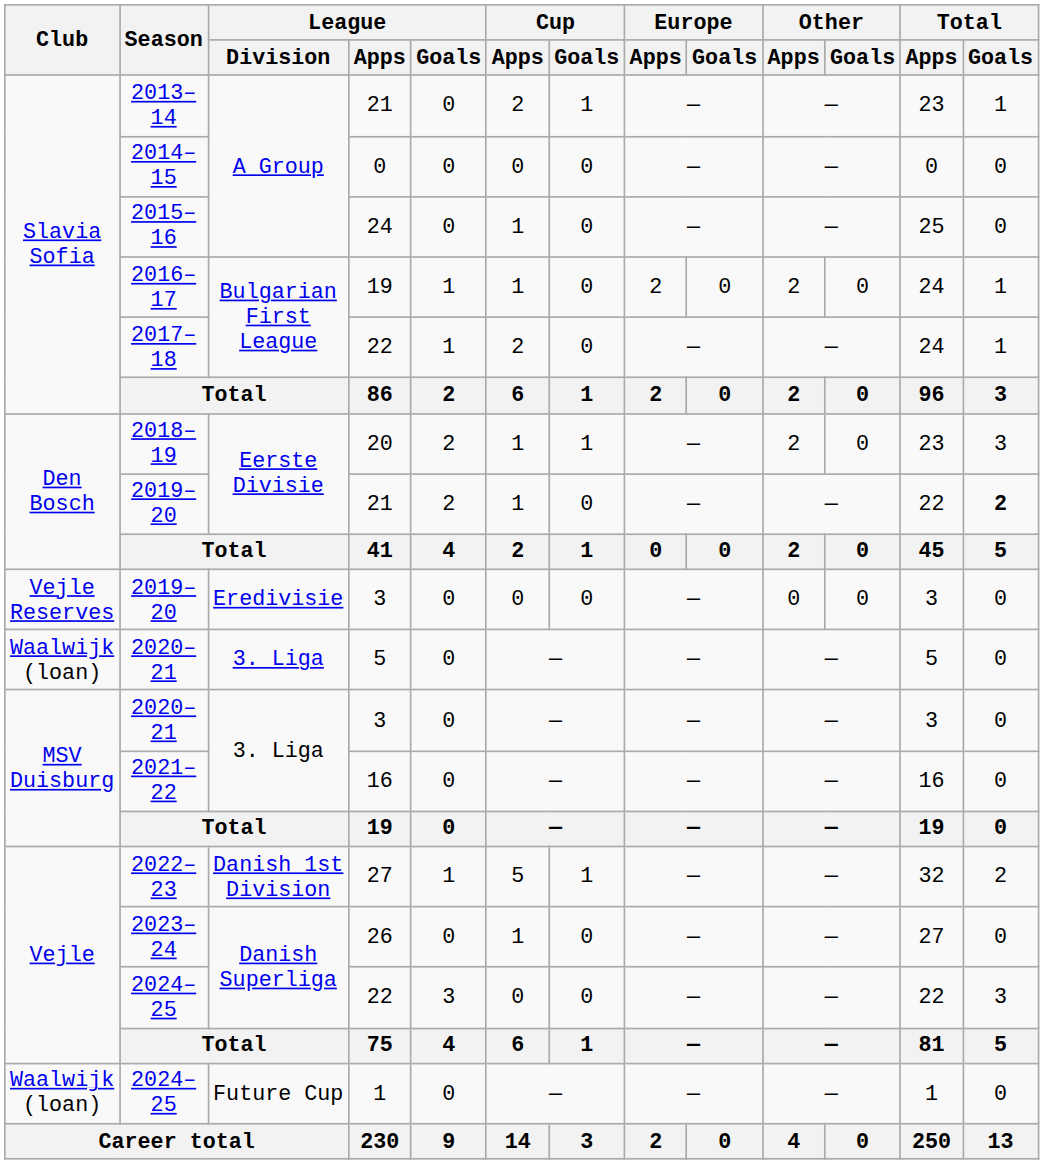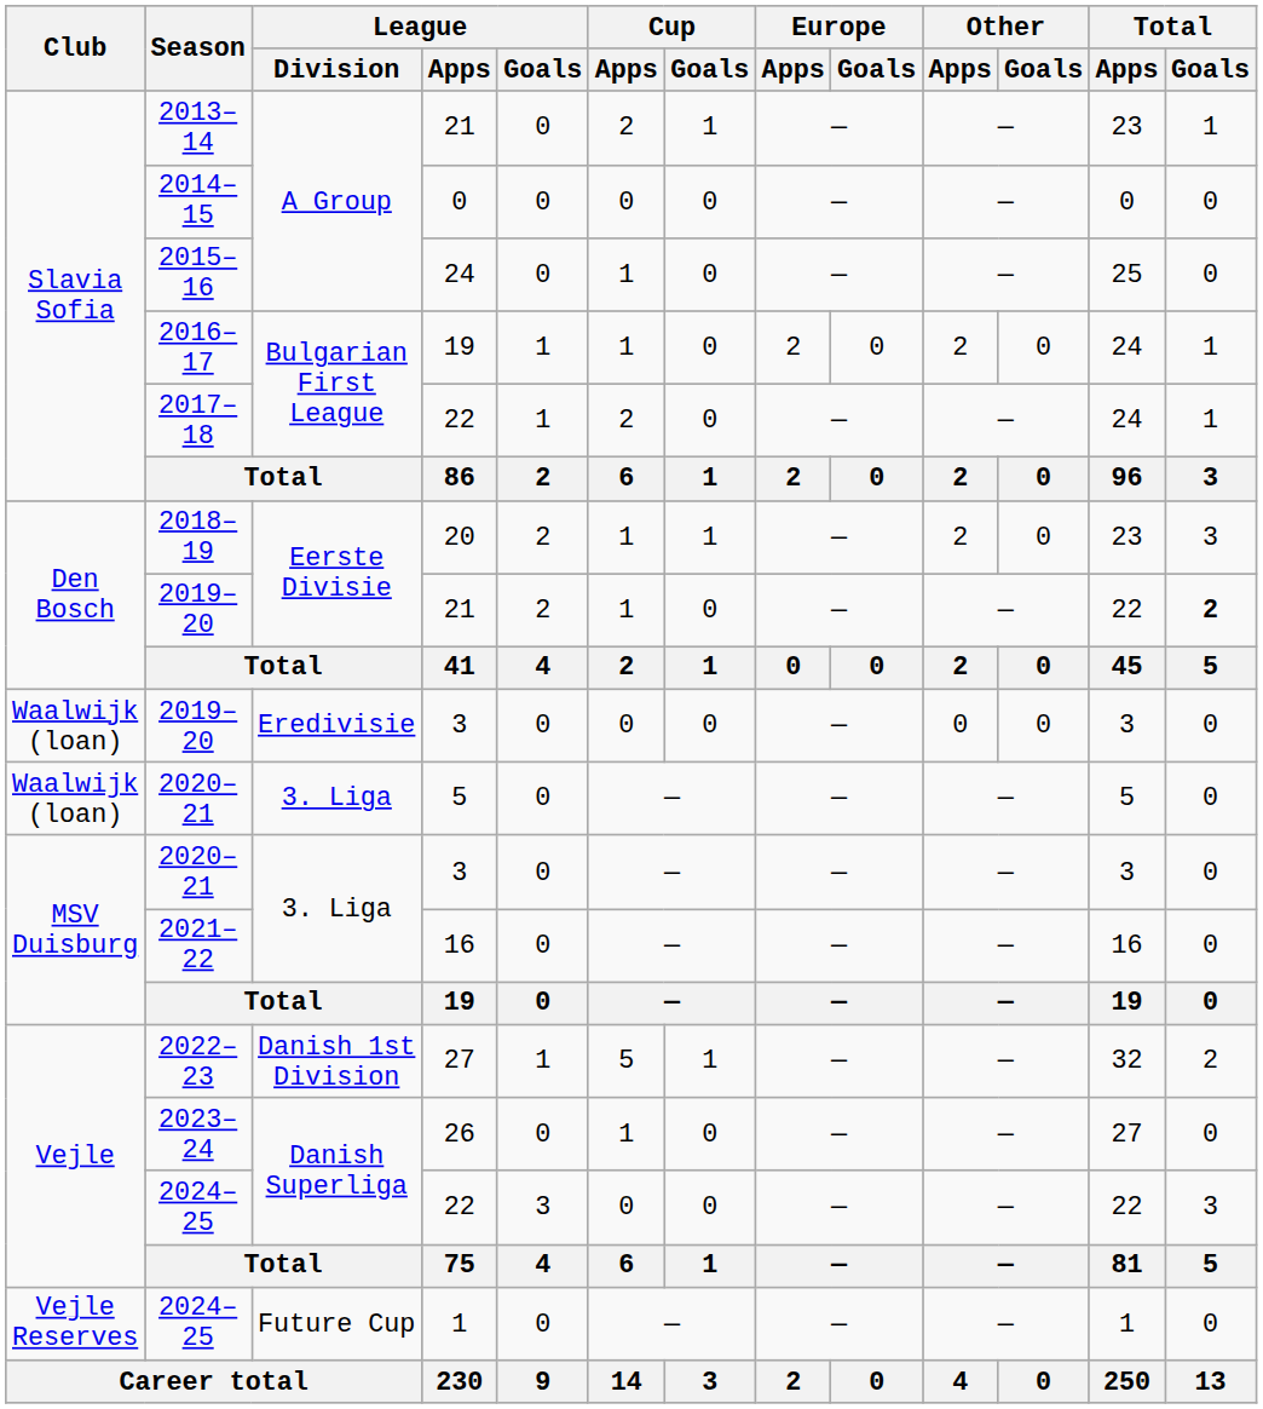 <table class="wikitable" style="text-align:center">
 <tr>
 <th rowspan="2">Club</th>
 <th rowspan="2">Season</th>
 <th colspan="3">League</th>
 <th colspan="2">Cup</th>
 <th colspan="2">Europe</th>
 <th colspan="2">Other</th>
 <th colspan="2">Total</th>
 </tr>
 <tr>
 <th>Division</th>
 <th>Apps</th>
 <th>Goals</th>
 <th>Apps</th>
 <th>Goals</th>
 <th>Apps</th>
 <th>Goals</th>
 <th>Apps</th>
 <th>Goals</th>
 <th>Apps</th>
 <th>Goals</th>
 </tr>
 <tr>
 <td rowspan="6"><a href='#'>Slavia Sofia</a></td>
 <td><a href='#'>2013–14</a></td>
 <td rowspan="3"><a href='#'>A Group</a></td>
 <td>21</td>
 <td>0</td>
 <td>2</td>
 <td>1</td>
 <td colspan="2">—</td>
 <td colspan="2">—</td>
 <td>23</td>
 <td>1</td>
 </tr>
 <tr>
 <td><a href='#'>2014–15</a></td>
 <td>0</td>
 <td>0</td>
 <td>0</td>
 <td>0</td>
 <td colspan="2">—</td>
 <td colspan="2">—</td>
 <td>0</td>
 <td>0</td>
 </tr>
 <tr>
 <td><a href='#'>2015–16</a></td>
 <td>24</td>
 <td>0</td>
 <td>1</td>
 <td>0</td>
 <td colspan="2">—</td>
 <td colspan="2">—</td>
 <td>25</td>
 <td>0</td>
 </tr>
 <tr>
 <td><a href='#'>2016–17</a></td>
 <td rowspan="2"><a href='#'>Bulgarian First League</a></td>
 <td>19</td>
 <td>1</td>
 <td>1</td>
 <td>0</td>
 <td>2</td>
 <td>0</td>
 <td>2</td>
 <td>0</td>
 <td>24</td>
 <td>1</td>
 </tr>
 <tr>
 <td><a href='#'>2017–18</a></td>
 <td>22</td>
 <td>1</td>
 <td>2</td>
 <td>0</td>
 <td colspan="2">—</td>
 <td colspan="2">—</td>
 <td>24</td>
 <td>1</td>
 </tr>
 <tr>
 <th colspan="2">Total</th>
 <th>86</th>
 <th>2</th>
 <th>6</th>
 <th>1</th>
 <th>2</th>
 <th>0</th>
 <th>2</th>
 <th>0</th>
 <th>96</th>
 <th>3</th>
 </tr>
 <tr>
 <td rowspan="3"><a href='#'>Den Bosch</a></td>
 <td><a href='#'>2018–19</a></td>
 <td rowspan="2"><a href='#'>Eerste Divisie</a></td>
 <td>20</td>
 <td>2</td>
 <td>1</td>
 <td>1</td>
 <td colspan="2">—</td>
 <td>2</td>
 <td>0</td>
 <td>23</td>
 <td>3</td>
 </tr>
 <tr>
 <td><a href='#'>2019–20</a></td>
 <td>21</td>
 <td>2</td>
 <td>1</td>
 <td>0</td>
 <td colspan="2">—</td>
 <td colspan="2">—</td>
 <td>22</td>
 <td><strong>2</strong></td>
 </tr>
 <tr>
 <th colspan="2">Total</th>
 <th>41</th>
 <th>4</th>
 <th>2</th>
 <th>1</th>
 <th>0</th>
 <th>0</th>
 <th>2</th>
 <th>0</th>
 <th>45</th>
 <th>5</th>
 </tr>
 <tr>
-<td><a href='#'>Vejle Reserves</a></td>
+<td><a href='#'>Waalwijk</a> (loan)</td>
 <td><a href='#'>2019–20</a></td>
 <td><a href='#'>Eredivisie</a></td>
 <td>3</td>
 <td>0</td>
 <td>0</td>
 <td>0</td>
 <td colspan="2">—</td>
 <td>0</td>
 <td>0</td>
 <td>3</td>
 <td>0</td>
 </tr>
 <tr>
 <td><a href='#'>Waalwijk</a> (loan)</td>
 <td><a href='#'>2020–21</a></td>
 <td><a href='#'>3. Liga</a></td>
 <td>5</td>
 <td>0</td>
 <td colspan="2">—</td>
 <td colspan="2">—</td>
 <td colspan="2">—</td>
 <td>5</td>
 <td>0</td>
 </tr>
 <tr>
 <td rowspan="3"><a href='#'>MSV Duisburg</a></td>
 <td><a href='#'>2020–21</a></td>
 <td rowspan="2">3. Liga</td>
 <td>3</td>
 <td>0</td>
 <td colspan="2">—</td>
 <td colspan="2">—</td>
 <td colspan="2">—</td>
 <td>3</td>
 <td>0</td>
 </tr>
 <tr>
 <td><a href='#'>2021–22</a></td>
 <td>16</td>
 <td>0</td>
 <td colspan="2">—</td>
 <td colspan="2">—</td>
 <td colspan="2">—</td>
 <td>16</td>
 <td>0</td>
 </tr>
 <tr>
 <th colspan="2">Total</th>
 <th>19</th>
 <th>0</th>
 <th colspan="2">—</th>
 <th colspan="2">—</th>
 <th colspan="2">—</th>
 <th>19</th>
 <th>0</th>
 </tr>
 <tr>
 <td rowspan="4"><a href='#'>Vejle</a></td>
 <td><a href='#'>2022–23</a></td>
 <td><a href='#'>Danish 1st Division</a></td>
 <td>27</td>
 <td>1</td>
 <td>5</td>
 <td>1</td>
 <td colspan="2">—</td>
 <td colspan="2">—</td>
 <td>32</td>
 <td>2</td>
 </tr>
 <tr>
 <td><a href='#'>2023–24</a></td>
 <td rowspan="2"><a href='#'>Danish Superliga</a></td>
 <td>26</td>
 <td>0</td>
 <td>1</td>
 <td>0</td>
 <td colspan="2">—</td>
 <td colspan="2">—</td>
 <td>27</td>
 <td>0</td>
 </tr>
 <tr>
 <td><a href='#'>2024–25</a></td>
 <td>22</td>
 <td>3</td>
 <td>0</td>
 <td>0</td>
 <td colspan="2">—</td>
 <td colspan="2">—</td>
 <td>22</td>
 <td>3</td>
 </tr>
 <tr>
 <th colspan="2">Total</th>
 <th>75</th>
 <th>4</th>
 <th>6</th>
 <th>1</th>
 <th colspan="2">—</th>
 <th colspan="2">—</th>
 <th>81</th>
 <th>5</th>
 </tr>
 <tr>
-<td><a href='#'>Waalwijk</a> (loan)</td>
+<td><a href='#'>Vejle Reserves</a></td>
 <td><a href='#'>2024–25</a></td>
 <td>Future Cup</td>
 <td>1</td>
 <td>0</td>
 <td colspan="2">—</td>
 <td colspan="2">—</td>
 <td colspan="2">—</td>
 <td>1</td>
 <td>0</td>
 </tr>
 <tr>
 <th colspan=3>Career total</th>
 <th>230</th>
 <th>9</th>
 <th>14</th>
 <th>3</th>
 <th>2</th>
 <th>0</th>
 <th>4</th>
 <th>0</th>
 <th>250</th>
 <th>13</th>
 </tr>
 </table>
